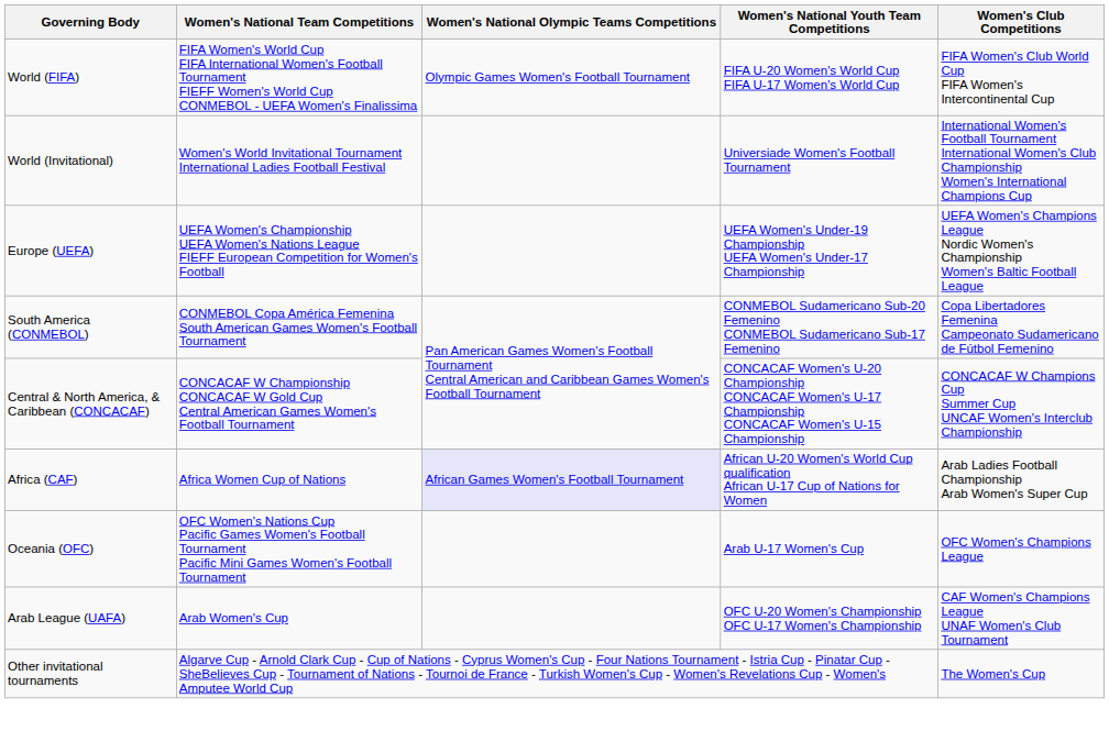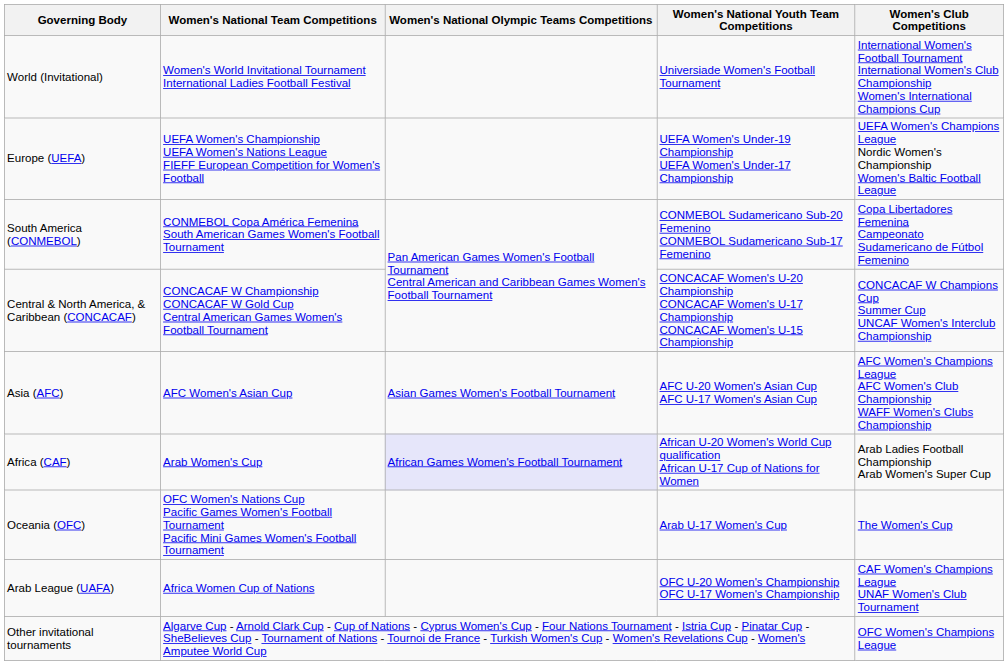 <table class="wikitable" style="font-size: 90%;">
 <tr>
 <th>Governing Body</th>
 <th>Women's National Team Competitions</th>
 <th>Women's National Olympic Teams Competitions</th>
 <th>Women's National Youth Team Competitions</th>
 <th>Women's Club Competitions</th>
-</tr>
-<tr>
-<td>World (<a href='#'>FIFA</a>)</td>
-<td><a href='#'>FIFA Women's World Cup</a><br><a href='#'>FIFA International Women's Football Tournament</a><br><a href='#'>FIEFF Women's World Cup</a><br><a href='#'>CONMEBOL - UEFA Women's Finalissima</a></td>
-<td><a href='#'>Olympic Games Women's Football Tournament</a></td>
-<td><a href='#'>FIFA U-20 Women's World Cup</a><br><a href='#'>FIFA U-17 Women's World Cup</a></td>
-<td><a href='#'>FIFA Women's Club World Cup</a><br>FIFA Women's Intercontinental Cup</td>
 </tr>
 <tr>
 <td>World (Invitational)</td>
 <td><a href='#'>Women's World Invitational Tournament</a><br><a href='#'>International Ladies Football Festival</a></td>
 <td></td>
 <td><a href='#'>Universiade Women's Football Tournament</a></td>
 <td><a href='#'>International Women's Football Tournament</a><br><a href='#'>International Women's Club Championship</a><br><a href='#'>Women's International Champions Cup</a></td>
 </tr>
 <tr>
 <td>Europe (<a href='#'>UEFA</a>)</td>
 <td><a href='#'>UEFA Women's Championship</a><br><a href='#'>UEFA Women's Nations League</a><br><a href='#'>FIEFF European Competition for Women's Football</a></td>
 <td></td>
 <td><a href='#'>UEFA Women's Under-19 Championship</a><br><a href='#'>UEFA Women's Under-17 Championship</a></td>
 <td><a href='#'>UEFA Women's Champions League</a><br>Nordic Women's Championship<br><a href='#'>Women's Baltic Football League</a></td>
 </tr>
 <tr>
 <td>South America (<a href='#'>CONMEBOL</a>)</td>
 <td><a href='#'>CONMEBOL Copa América Femenina</a><br><a href='#'>South American Games Women's Football Tournament</a></td>
 <td rowspan="2"><a href='#'>Pan American Games Women's Football Tournament</a><br><a href='#'>Central American and Caribbean Games Women's Football Tournament</a></td>
 <td><a href='#'>CONMEBOL Sudamericano Sub-20 Femenino</a> <br><a href='#'>CONMEBOL Sudamericano Sub-17 Femenino</a></td>
 <td><a href='#'>Copa Libertadores Femenina</a><br><a href='#'>Campeonato Sudamericano de Fútbol Femenino</a></td>
 </tr>
 <tr>
 <td>Central & North America, & Caribbean (<a href='#'>CONCACAF</a>)</td>
 <td><a href='#'>CONCACAF W Championship</a><br><a href='#'>CONCACAF W Gold Cup</a><br><a href='#'>Central American Games Women's Football Tournament</a></td>
 <td><a href='#'>CONCACAF Women's U-20 Championship</a><br><a href='#'>CONCACAF Women's U-17 Championship</a><br><a href='#'>CONCACAF Women's U-15 Championship</a></td>
 <td><a href='#'>CONCACAF W Champions Cup</a><br><a href='#'>Summer Cup</a><br><a href='#'>UNCAF Women's Interclub Championship</a></td>
 </tr>
 <tr>
+<td>Asia (<a href='#'>AFC</a>)</td>
+<td><a href='#'>AFC Women's Asian Cup</a></td>
+<td><a href='#'>Asian Games Women's Football Tournament</a></td>
+<td><a href='#'>AFC U-20 Women's Asian Cup</a><br><a href='#'>AFC U-17 Women's Asian Cup</a></td>
+<td><a href='#'>AFC Women's Champions League</a><br><a href='#'>AFC Women's Club Championship</a><br><a href='#'>WAFF Women's Clubs Championship</a></td>
+</tr>
+<tr>
 <td>Africa (<a href='#'>CAF</a>)</td>
-<td><a href='#'>Africa Women Cup of Nations</a></td>
+<td><a href='#'>Arab Women's Cup</a></td>
 <td style="background: lavender;"><a href='#'>African Games Women's Football Tournament</a></td>
 <td><a href='#'>African U-20 Women's World Cup qualification</a><br><a href='#'>African U-17 Cup of Nations for Women</a></td>
 <td>Arab Ladies Football Championship<br>Arab Women's Super Cup</td>
 </tr>
 <tr>
 <td>Oceania (<a href='#'>OFC</a>)</td>
 <td><a href='#'>OFC Women's Nations Cup</a><br><a href='#'>Pacific Games Women's Football Tournament</a><br><a href='#'>Pacific Mini Games Women's Football Tournament</a></td>
 <td></td>
 <td><a href='#'>Arab U-17 Women's Cup</a></td>
-<td><a href='#'>OFC Women's Champions League</a></td>
+<td><a href='#'>The Women's Cup</a></td>
 </tr>
 <tr>
 <td>Arab League (<a href='#'>UAFA</a>)</td>
-<td><a href='#'>Arab Women's Cup</a></td>
+<td><a href='#'>Africa Women Cup of Nations</a></td>
 <td></td>
 <td><a href='#'>OFC U-20 Women's Championship</a><br><a href='#'>OFC U-17 Women's Championship</a></td>
 <td><a href='#'>CAF Women's Champions League</a><br><a href='#'>UNAF Women's Club Tournament</a></td>
 </tr>
 <tr>
 <td>Other invitational tournaments</td>
 <td colspan="3"><a href='#'>Algarve Cup</a> - <a href='#'>Arnold Clark Cup</a> - <a href='#'>Cup of Nations</a> - <a href='#'>Cyprus Women's Cup</a> - <a href='#'>Four Nations Tournament</a> - <a href='#'>Istria Cup</a> - <a href='#'>Pinatar Cup</a> - <a href='#'>SheBelieves Cup</a> - <a href='#'>Tournament of Nations</a> - <a href='#'>Tournoi de France</a> - <a href='#'>Turkish Women's Cup</a> - <a href='#'>Women's Revelations Cup</a> - <a href='#'>Women's Amputee World Cup</a></td>
-<td><a href='#'>The Women's Cup</a></td>
+<td><a href='#'>OFC Women's Champions League</a></td>
 </tr>
 </table>
